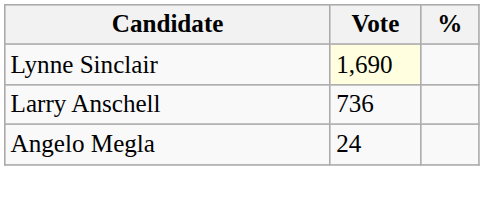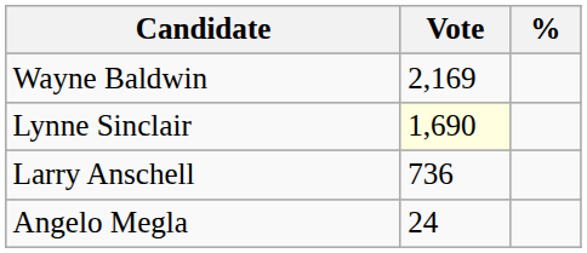 <table class="wikitable">
 <tr>
 <th bgcolor="#DDDDFF" width="200px">Candidate</th>
 <th bgcolor="#DDDDFF" width="50px">Vote</th>
 <th bgcolor="#DDDDFF" width="30px">%</th>
+</tr>
+<tr>
+<td>Wayne Baldwin</td>
+<td>2,169</td>
+<td></td>
 </tr>
 <tr>
 <td>Lynne Sinclair</td>
 <td style="background: lightyellow;">1,690</td>
 <td></td>
 </tr>
 <tr>
 <td>Larry Anschell</td>
 <td>736</td>
 <td></td>
 </tr>
 <tr>
 <td>Angelo Megla</td>
 <td>24</td>
 <td></td>
 </tr>
 </table>
